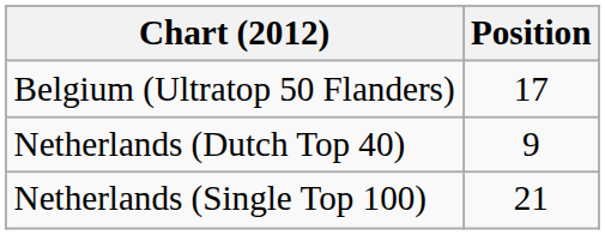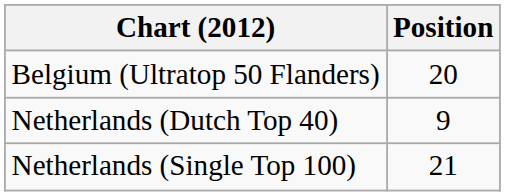 <table class="wikitable sortable">
 <tr>
 <th scope="col">Chart (2012)</th>
 <th scope="col">Position</th>
 </tr>
 <tr>
 <td>Belgium (Ultratop 50 Flanders)</td>
-<td align="center">17</td>
+<td align="center">20</td>
 </tr>
 <tr>
 <td>Netherlands (Dutch Top 40)</td>
 <td align="center">9</td>
 </tr>
 <tr>
 <td>Netherlands (Single Top 100)</td>
 <td align="center">21</td>
 </tr>
 </table>
